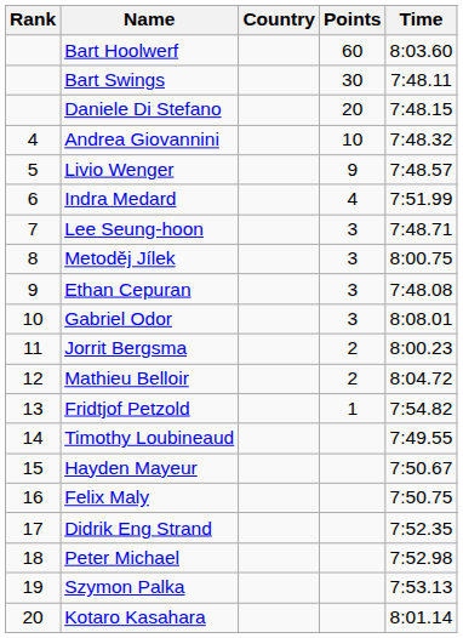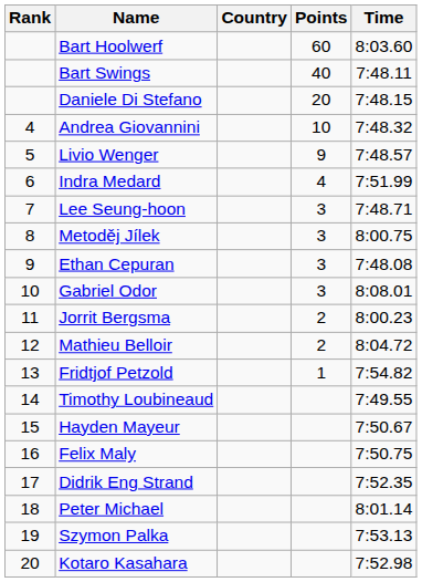 <table class="wikitable sortable" style="text-align:center">
 <tr>
 <th>Rank</th>
 <th>Name</th>
 <th>Country</th>
 <th>Points</th>
 <th>Time</th>
 </tr>
 <tr>
 <td></td>
 <td align=left><a href='#'>Bart Hoolwerf</a></td>
 <td align=left></td>
 <td>60</td>
 <td>8:03.60</td>
 </tr>
 <tr>
 <td></td>
 <td align=left><a href='#'>Bart Swings</a></td>
 <td align=left></td>
-<td>30</td>
+<td>40</td>
 <td>7:48.11</td>
 </tr>
 <tr>
 <td></td>
 <td align=left><a href='#'>Daniele Di Stefano</a></td>
 <td align=left></td>
 <td>20</td>
 <td>7:48.15</td>
 </tr>
 <tr>
 <td>4</td>
 <td align=left><a href='#'>Andrea Giovannini</a></td>
 <td align=left></td>
 <td>10</td>
 <td>7:48.32</td>
 </tr>
 <tr>
 <td>5</td>
 <td align=left><a href='#'>Livio Wenger</a></td>
 <td align=left></td>
 <td>9</td>
 <td>7:48.57</td>
 </tr>
 <tr>
 <td>6</td>
 <td align=left><a href='#'>Indra Medard</a></td>
 <td align=left></td>
 <td>4</td>
 <td>7:51.99</td>
 </tr>
 <tr>
 <td>7</td>
 <td align=left><a href='#'>Lee Seung-hoon</a></td>
 <td align=left></td>
 <td>3</td>
 <td>7:48.71</td>
 </tr>
 <tr>
 <td>8</td>
 <td align=left><a href='#'>Metoděj Jílek</a></td>
 <td align=left></td>
 <td>3</td>
 <td>8:00.75</td>
 </tr>
 <tr>
 <td>9</td>
 <td align=left><a href='#'>Ethan Cepuran</a></td>
 <td align=left></td>
 <td>3</td>
 <td>7:48.08</td>
 </tr>
 <tr>
 <td>10</td>
 <td align=left><a href='#'>Gabriel Odor</a></td>
 <td align=left></td>
 <td>3</td>
 <td>8:08.01</td>
 </tr>
 <tr>
 <td>11</td>
 <td align=left><a href='#'>Jorrit Bergsma</a></td>
 <td align=left></td>
 <td>2</td>
 <td>8:00.23</td>
 </tr>
 <tr>
 <td>12</td>
 <td align=left><a href='#'>Mathieu Belloir</a></td>
 <td align=left></td>
 <td>2</td>
 <td>8:04.72</td>
 </tr>
 <tr>
 <td>13</td>
 <td align=left><a href='#'>Fridtjof Petzold</a></td>
 <td align=left></td>
 <td>1</td>
 <td>7:54.82</td>
 </tr>
 <tr>
 <td>14</td>
 <td align=left><a href='#'>Timothy Loubineaud</a></td>
 <td align=left></td>
 <td></td>
 <td>7:49.55</td>
 </tr>
 <tr>
 <td>15</td>
 <td align=left><a href='#'>Hayden Mayeur</a></td>
 <td align=left></td>
 <td></td>
 <td>7:50.67</td>
 </tr>
 <tr>
 <td>16</td>
 <td align=left><a href='#'>Felix Maly</a></td>
 <td align=left></td>
 <td></td>
 <td>7:50.75</td>
 </tr>
 <tr>
 <td>17</td>
 <td align=left><a href='#'>Didrik Eng Strand</a></td>
 <td align=left></td>
 <td></td>
 <td>7:52.35</td>
 </tr>
 <tr>
 <td>18</td>
 <td align=left><a href='#'>Peter Michael</a></td>
 <td align=left></td>
 <td></td>
-<td>7:52.98</td>
+<td>8:01.14</td>
 </tr>
 <tr>
 <td>19</td>
 <td align=left><a href='#'>Szymon Palka</a></td>
 <td align=left></td>
 <td></td>
 <td>7:53.13</td>
 </tr>
 <tr>
 <td>20</td>
 <td align=left><a href='#'>Kotaro Kasahara</a></td>
 <td align=left></td>
 <td></td>
-<td>8:01.14</td>
+<td>7:52.98</td>
 </tr>
 </table>
